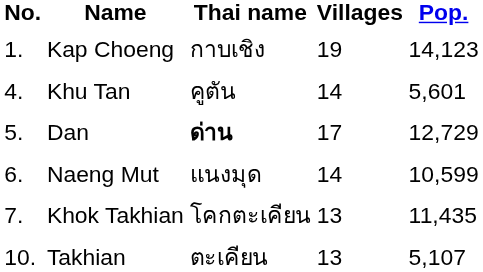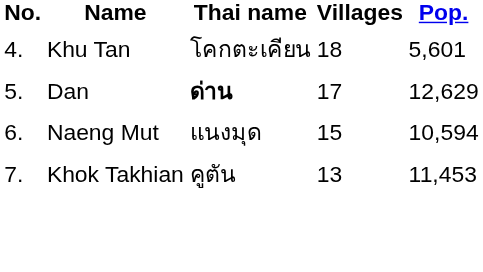 <table>
 <tr>
 <th>No.</th>
 <th>Name</th>
 <th>Thai name</th>
 <th>Villages</th>
 <th><a href='#'>Pop.</a></th>
 </tr>
 <tr>
-<td>1.</td>
-<td>Kap Choeng</td>
-<td>กาบเชิง</td>
-<td>19</td>
-<td>14,123</td>
-<td></td>
-</tr>
-<tr>
 <td>4.</td>
 <td>Khu Tan</td>
-<td>คูตัน</td>
-<td>14</td>
+<td>โคกตะเคียน</td>
+<td>18</td>
 <td>5,601</td>
 <td></td>
 </tr>
 <tr>
 <td>5.</td>
 <td>Dan</td>
 <td><strong>ด่าน</strong></td>
 <td>17</td>
-<td>12,729</td>
+<td>12,629</td>
 <td></td>
 </tr>
 <tr>
 <td>6.</td>
 <td>Naeng Mut</td>
 <td>แนงมุด</td>
-<td>14</td>
-<td>10,599</td>
+<td>15</td>
+<td>10,594</td>
 <td></td>
 </tr>
 <tr>
 <td>7.</td>
 <td>Khok Takhian</td>
-<td>โคกตะเคียน</td>
+<td>คูตัน</td>
 <td>13</td>
-<td>11,435</td>
-<td></td>
-</tr>
-<tr>
-<td>10.</td>
-<td>Takhian</td>
-<td>ตะเคียน</td>
-<td>13</td>
-<td>5,107</td>
+<td>11,453</td>
 <td></td>
 </tr>
 </table>
